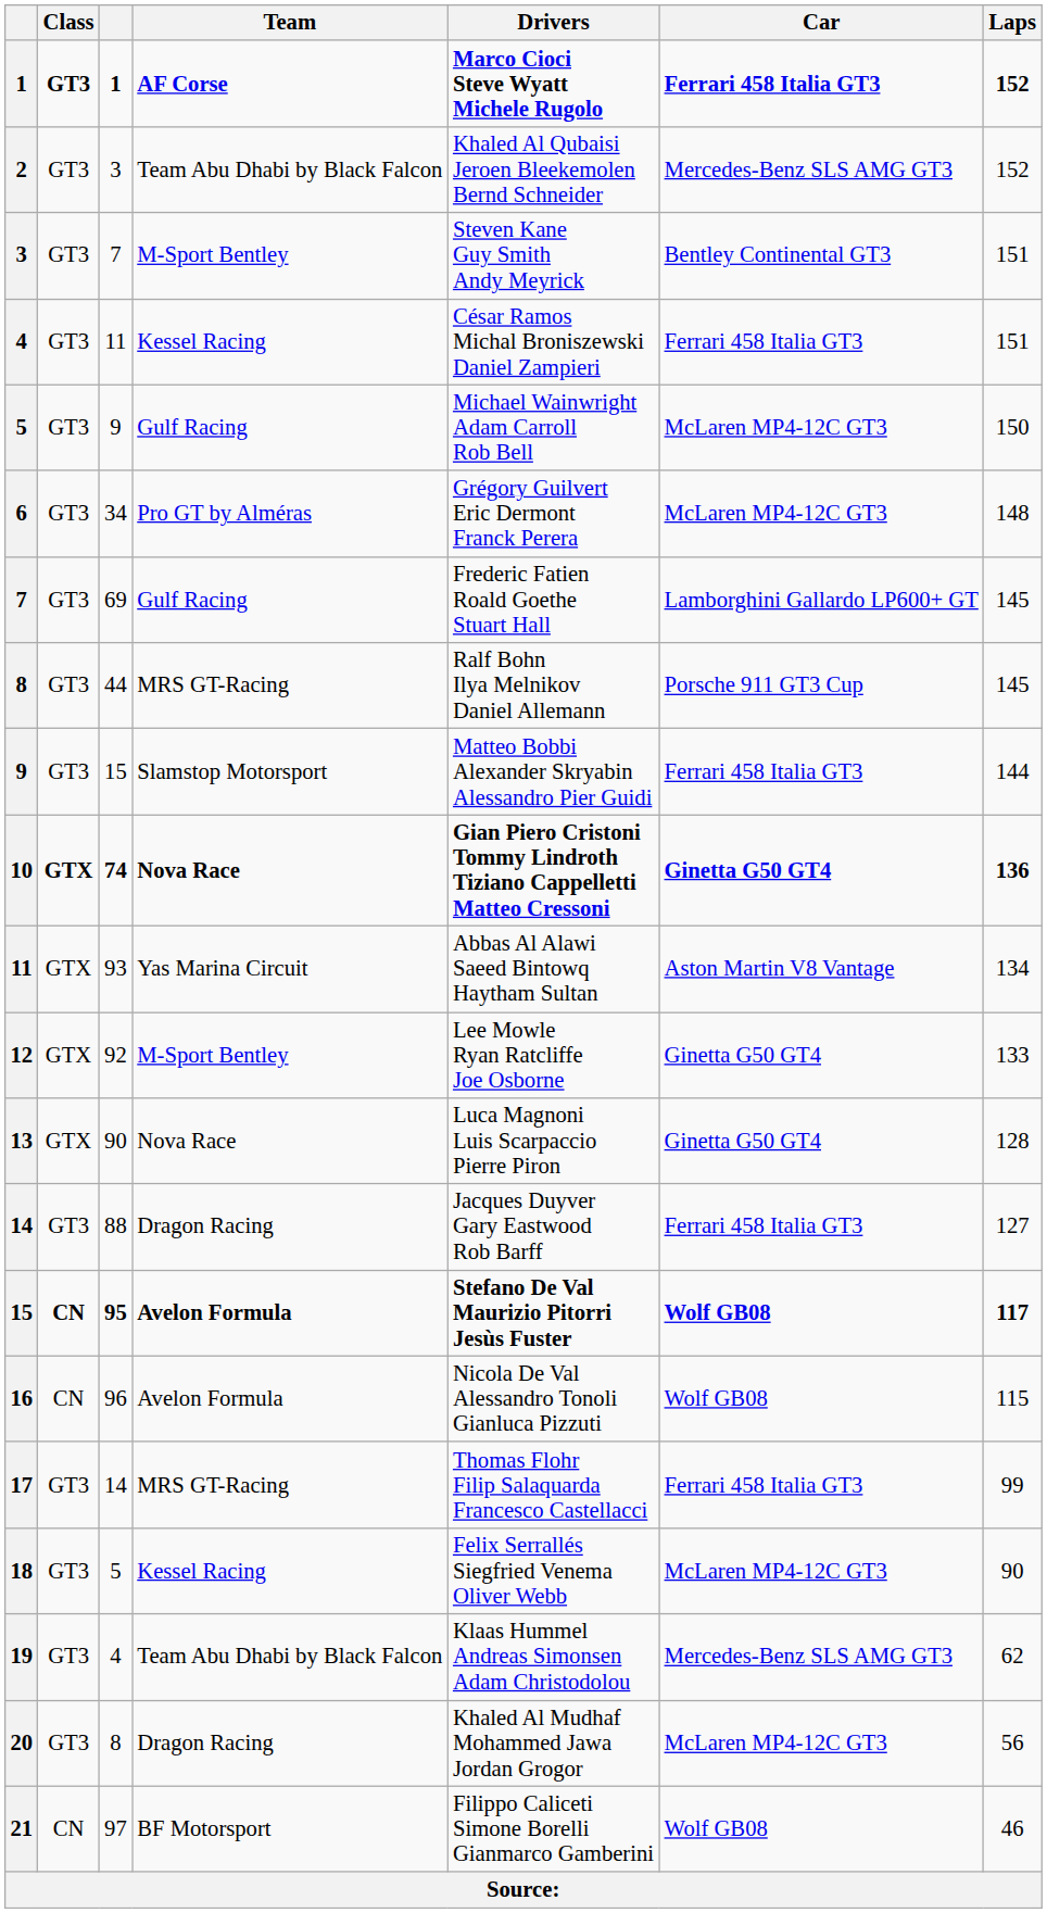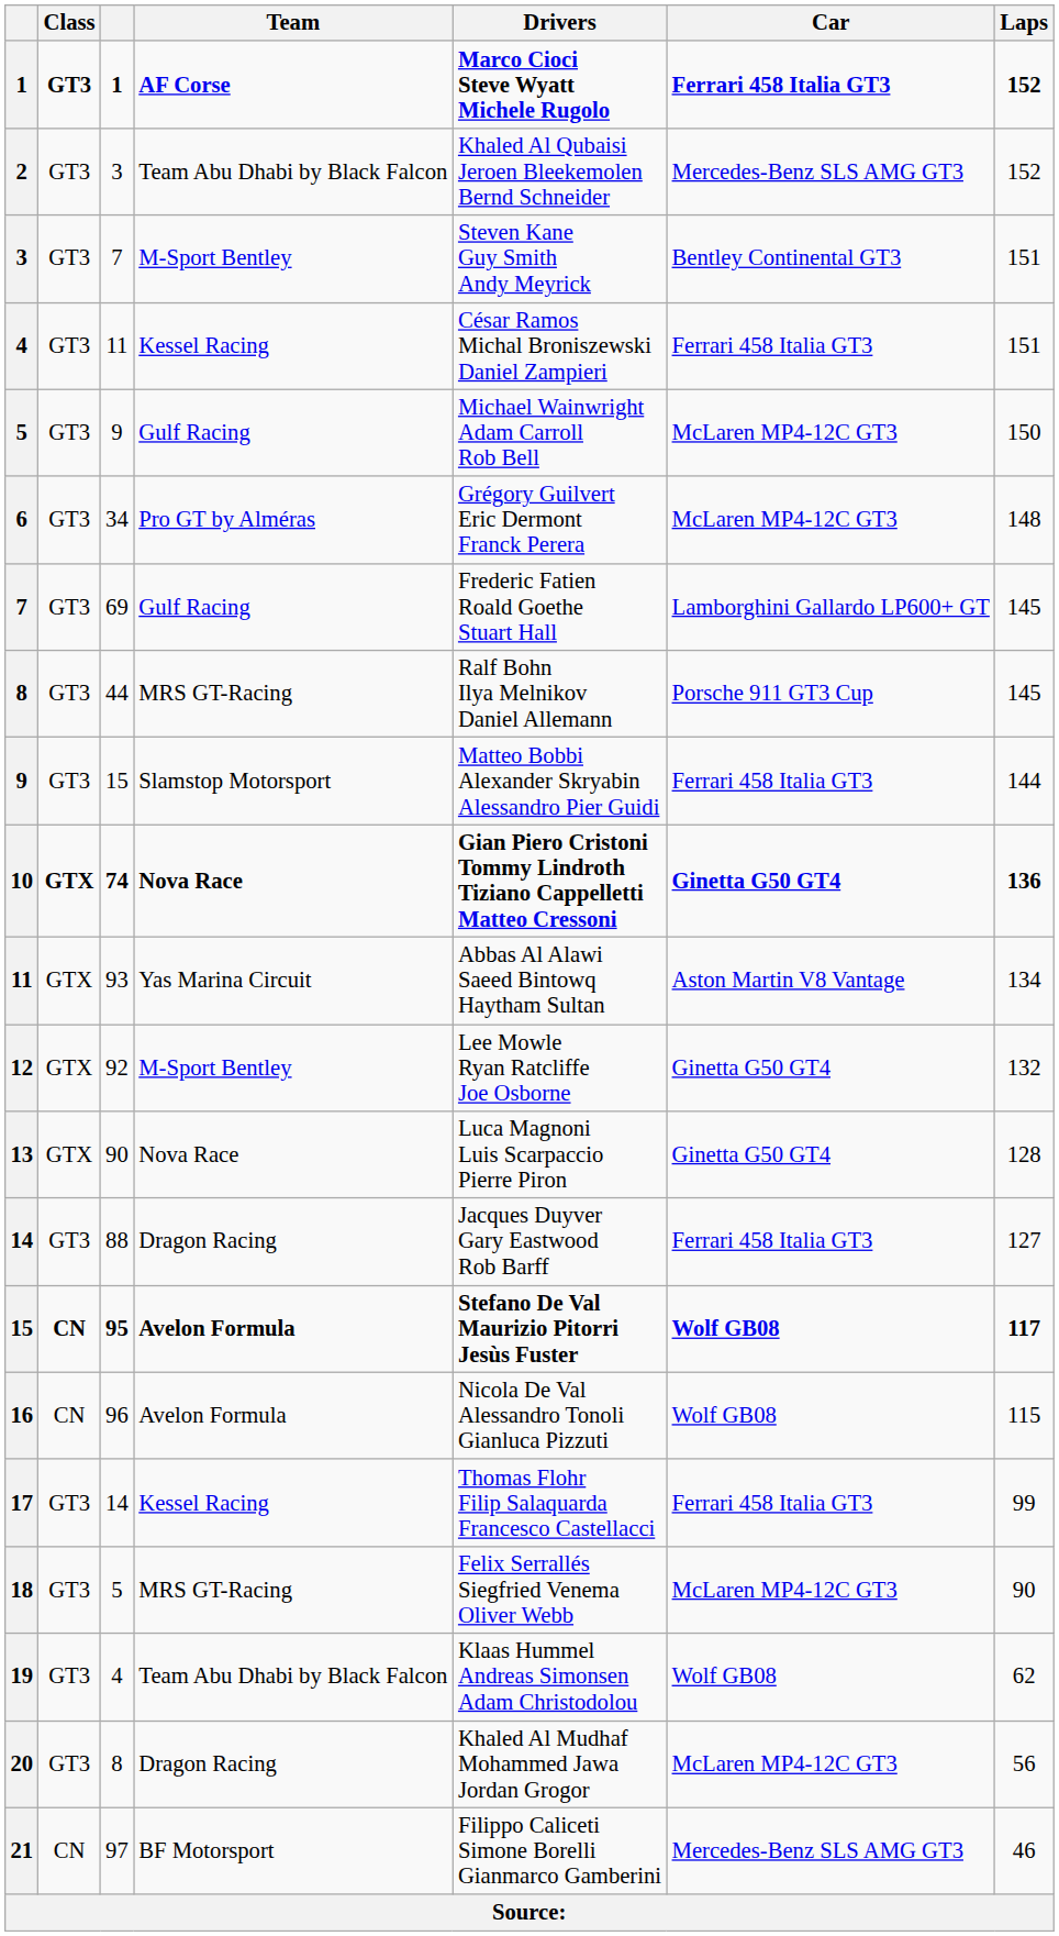 <table class="wikitable" style="font-size: 100%;">
 <tr>
 <th></th>
 <th>Class</th>
 <th></th>
 <th>Team</th>
 <th>Drivers</th>
 <th>Car</th>
 <th>Laps</th>
 </tr>
 <tr>
 <th>1</th>
 <td align="center"><strong>GT3</strong></td>
 <td align="center"><strong>1</strong></td>
 <td><strong> <a href='#'>AF Corse</a></strong></td>
 <td><strong> <a href='#'>Marco Cioci</a><br> Steve Wyatt<br> <a href='#'>Michele Rugolo</a></strong></td>
 <td><a href='#'><strong>Ferrari 458 Italia GT3</strong></a></td>
 <td align="center"><strong>152</strong></td>
 </tr>
 <tr>
 <th>2</th>
 <td align="center">GT3</td>
 <td align="center">3</td>
 <td> Team Abu Dhabi by Black Falcon</td>
 <td> <a href='#'>Khaled Al Qubaisi</a><br> <a href='#'>Jeroen Bleekemolen</a><br> <a href='#'>Bernd Schneider</a></td>
 <td><a href='#'>Mercedes-Benz SLS AMG GT3</a></td>
 <td align="center">152</td>
 </tr>
 <tr>
 <th>3</th>
 <td align="center">GT3</td>
 <td align="center">7</td>
 <td> <a href='#'>M-Sport Bentley</a></td>
 <td> <a href='#'>Steven Kane</a><br> <a href='#'>Guy Smith</a><br> <a href='#'>Andy Meyrick</a></td>
 <td><a href='#'>Bentley Continental GT3</a></td>
 <td align="center">151</td>
 </tr>
 <tr>
 <th>4</th>
 <td align="center">GT3</td>
 <td align="center">11</td>
 <td> <a href='#'>Kessel Racing</a></td>
 <td> <a href='#'>César Ramos</a><br> Michal Broniszewski<br> <a href='#'>Daniel Zampieri</a></td>
 <td><a href='#'>Ferrari 458 Italia GT3</a></td>
 <td align="center">151</td>
 </tr>
 <tr>
 <th>5</th>
 <td align="center">GT3</td>
 <td align="center">9</td>
 <td> <a href='#'>Gulf Racing</a></td>
 <td> <a href='#'>Michael Wainwright</a><br> <a href='#'>Adam Carroll</a><br> <a href='#'>Rob Bell</a></td>
 <td><a href='#'>McLaren MP4-12C GT3</a></td>
 <td align="center">150</td>
 </tr>
 <tr>
 <th>6</th>
 <td align="center">GT3</td>
 <td align="center">34</td>
 <td> <a href='#'>Pro GT by Alméras</a></td>
 <td> <a href='#'>Grégory Guilvert</a><br> Eric Dermont<br> <a href='#'>Franck Perera</a></td>
 <td><a href='#'>McLaren MP4-12C GT3</a></td>
 <td align="center">148</td>
 </tr>
 <tr>
 <th>7</th>
 <td align="center">GT3</td>
 <td align="center">69</td>
 <td> <a href='#'>Gulf Racing</a></td>
 <td> Frederic Fatien<br> Roald Goethe<br> <a href='#'>Stuart Hall</a></td>
 <td><a href='#'>Lamborghini Gallardo LP600+ GT</a></td>
 <td align="center">145</td>
 </tr>
 <tr>
 <th>8</th>
 <td align="center">GT3</td>
 <td align="center">44</td>
 <td> MRS GT-Racing</td>
 <td> Ralf Bohn<br> Ilya Melnikov<br> Daniel Allemann</td>
 <td><a href='#'>Porsche 911 GT3 Cup</a></td>
 <td align="center">145</td>
 </tr>
 <tr>
 <th>9</th>
 <td align="center">GT3</td>
 <td align="center">15</td>
 <td> Slamstop Motorsport</td>
 <td> <a href='#'>Matteo Bobbi</a><br> Alexander Skryabin<br> <a href='#'>Alessandro Pier Guidi</a></td>
 <td><a href='#'>Ferrari 458 Italia GT3</a></td>
 <td align="center">144</td>
 </tr>
 <tr>
 <th>10</th>
 <td align="center"><strong>GTX</strong></td>
 <td align="center"><strong>74</strong></td>
 <td><strong> Nova Race</strong></td>
 <td><strong> Gian Piero Cristoni<br> Tommy Lindroth<br> Tiziano Cappelletti</strong><br><strong> <a href='#'>Matteo Cressoni</a></strong></td>
 <td><strong><a href='#'>Ginetta G50 GT4</a></strong></td>
 <td align="center"><strong>136</strong></td>
 </tr>
 <tr>
 <th>11</th>
 <td align="center">GTX</td>
 <td align="center">93</td>
 <td> Yas Marina Circuit</td>
 <td> Abbas Al Alawi<br> Saeed Bintowq<br> Haytham Sultan</td>
 <td><a href='#'>Aston Martin V8 Vantage</a></td>
 <td align="center">134</td>
 </tr>
 <tr>
 <th>12</th>
 <td align="center">GTX</td>
 <td align="center">92</td>
 <td> <a href='#'>M-Sport Bentley</a></td>
 <td> Lee Mowle<br> Ryan Ratcliffe<br> <a href='#'>Joe Osborne</a></td>
 <td><a href='#'>Ginetta G50 GT4</a></td>
-<td align="center">133</td>
+<td align="center">132</td>
 </tr>
 <tr>
 <th>13</th>
 <td align="center">GTX</td>
 <td align="center">90</td>
 <td> Nova Race</td>
 <td> Luca Magnoni<br> Luis Scarpaccio<br> Pierre Piron</td>
 <td><a href='#'>Ginetta G50 GT4</a></td>
 <td align="center">128</td>
 </tr>
 <tr>
 <th>14</th>
 <td align="center">GT3</td>
 <td align="center">88</td>
 <td> Dragon Racing</td>
 <td> Jacques Duyver<br> Gary Eastwood<br> Rob Barff</td>
 <td><a href='#'>Ferrari 458 Italia GT3</a></td>
 <td align="center">127</td>
 </tr>
 <tr>
 <th>15</th>
 <td align="center"><strong>CN</strong></td>
 <td align="center"><strong>95</strong></td>
 <td><strong> Avelon Formula</strong></td>
 <td><strong> Stefano De Val<br> Maurizio Pitorri<br> Jesùs Fuster</strong></td>
 <td><strong><a href='#'>Wolf GB08</a></strong></td>
 <td align="center"><strong>117</strong></td>
 </tr>
 <tr>
 <th>16</th>
 <td align="center">CN</td>
 <td align="center">96</td>
 <td> Avelon Formula</td>
 <td> Nicola De Val<br> Alessandro Tonoli<br> Gianluca Pizzuti</td>
 <td><a href='#'>Wolf GB08</a></td>
 <td align="center">115</td>
 </tr>
 <tr>
 <th>17</th>
 <td align="center">GT3</td>
 <td align="center">14</td>
-<td> MRS GT-Racing</td>
+<td> <a href='#'>Kessel Racing</a></td>
 <td> <a href='#'>Thomas Flohr</a><br> <a href='#'>Filip Salaquarda</a><br> <a href='#'>Francesco Castellacci</a></td>
 <td><a href='#'>Ferrari 458 Italia GT3</a></td>
 <td align="center">99</td>
 </tr>
 <tr>
 <th>18</th>
 <td align="center">GT3</td>
 <td align="center">5</td>
-<td> <a href='#'>Kessel Racing</a></td>
+<td> MRS GT-Racing</td>
 <td> <a href='#'>Felix Serrallés</a><br> Siegfried Venema<br> <a href='#'>Oliver Webb</a></td>
 <td><a href='#'>McLaren MP4-12C GT3</a></td>
 <td align="center">90</td>
 </tr>
 <tr>
 <th>19</th>
 <td align="center">GT3</td>
 <td align="center">4</td>
 <td> Team Abu Dhabi by Black Falcon</td>
 <td> Klaas Hummel<br> <a href='#'>Andreas Simonsen</a><br> <a href='#'>Adam Christodolou</a></td>
-<td><a href='#'>Mercedes-Benz SLS AMG GT3</a></td>
+<td><a href='#'>Wolf GB08</a></td>
 <td align="center">62</td>
 </tr>
 <tr>
 <th>20</th>
 <td align="center">GT3</td>
 <td align="center">8</td>
 <td> Dragon Racing</td>
 <td> Khaled Al Mudhaf<br> Mohammed Jawa<br> Jordan Grogor</td>
 <td><a href='#'>McLaren MP4-12C GT3</a></td>
 <td align="center">56</td>
 </tr>
 <tr>
 <th>21</th>
 <td align="center">CN</td>
 <td align="center">97</td>
 <td> BF Motorsport</td>
 <td> Filippo Caliceti<br> Simone Borelli<br> Gianmarco Gamberini</td>
-<td><a href='#'>Wolf GB08</a></td>
+<td><a href='#'>Mercedes-Benz SLS AMG GT3</a></td>
 <td align="center">46</td>
 </tr>
 <tr>
 <th colspan="7">Source:</th>
 </tr>
 </table>
